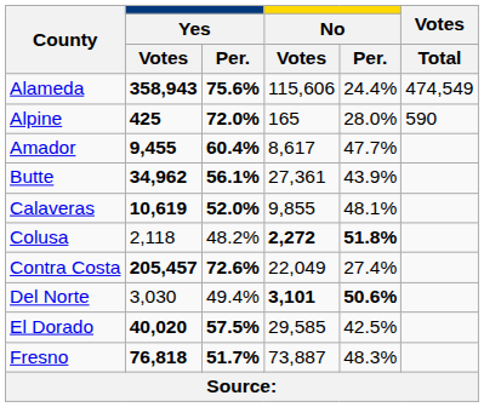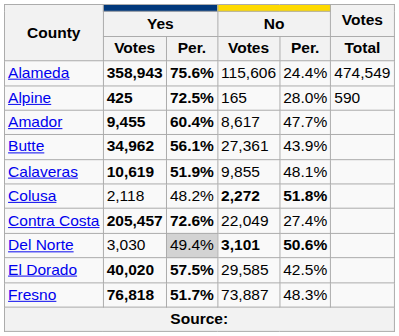 <table class="wikitable sortable">
 <tr>
 <th rowspan="3">County</th>
 <th colspan="2" style="background-color:#01387b;"></th>
 <th colspan="2" style="background-color:#feda00;"></th>
 <th rowspan="2">Votes</th>
 </tr>
 <tr>
 <th colspan="2">Yes</th>
 <th colspan="2">No</th>
 </tr>
 <tr>
 <th>Votes</th>
 <th>Per.</th>
 <th>Votes</th>
 <th>Per.</th>
 <th>Total</th>
 </tr>
 <tr>
 <td><a href='#'>Alameda</a></td>
 <td><strong>358,943</strong></td>
 <td><strong>75.6%</strong></td>
 <td>115,606</td>
 <td>24.4%</td>
 <td>474,549</td>
 </tr>
 <tr>
 <td><a href='#'>Alpine</a></td>
 <td><strong>425</strong></td>
-<td><strong>72.0%</strong></td>
+<td><strong>72.5%</strong></td>
 <td>165</td>
 <td>28.0%</td>
 <td>590</td>
 </tr>
 <tr>
 <td><a href='#'>Amador</a></td>
 <td><strong>9,455</strong></td>
 <td><strong>60.4%</strong></td>
 <td>8,617</td>
 <td>47.7%</td>
 <td></td>
 </tr>
 <tr>
 <td><a href='#'>Butte</a></td>
 <td><strong>34,962</strong></td>
 <td><strong>56.1%</strong></td>
 <td>27,361</td>
 <td>43.9%</td>
 <td></td>
 </tr>
 <tr>
 <td><a href='#'>Calaveras</a></td>
 <td><strong>10,619</strong></td>
-<td><strong>52.0%</strong></td>
+<td><strong>51.9%</strong></td>
 <td>9,855</td>
 <td>48.1%</td>
 <td></td>
 </tr>
 <tr>
 <td><a href='#'>Colusa</a></td>
 <td>2,118</td>
 <td>48.2%</td>
 <td><strong>2,272</strong></td>
 <td><strong>51.8%</strong></td>
 <td></td>
 </tr>
 <tr>
 <td><a href='#'>Contra Costa</a></td>
 <td><strong>205,457</strong></td>
 <td><strong>72.6%</strong></td>
 <td>22,049</td>
 <td>27.4%</td>
 <td></td>
 </tr>
 <tr>
 <td><a href='#'>Del Norte</a></td>
 <td>3,030</td>
-<td>49.4%</td>
+<td style="background: lightgrey;">49.4%</td>
 <td><strong>3,101</strong></td>
 <td><strong>50.6%</strong></td>
 <td></td>
 </tr>
 <tr>
 <td><a href='#'>El Dorado</a></td>
 <td><strong>40,020</strong></td>
 <td><strong>57.5%</strong></td>
 <td>29,585</td>
 <td>42.5%</td>
 <td></td>
 </tr>
 <tr>
 <td><a href='#'>Fresno</a></td>
 <td><strong>76,818</strong></td>
 <td><strong>51.7%</strong></td>
 <td>73,887</td>
 <td>48.3%</td>
 <td></td>
 </tr>
 <tr>
 <th colspan="6">Source: </th>
 </tr>
 </table>
